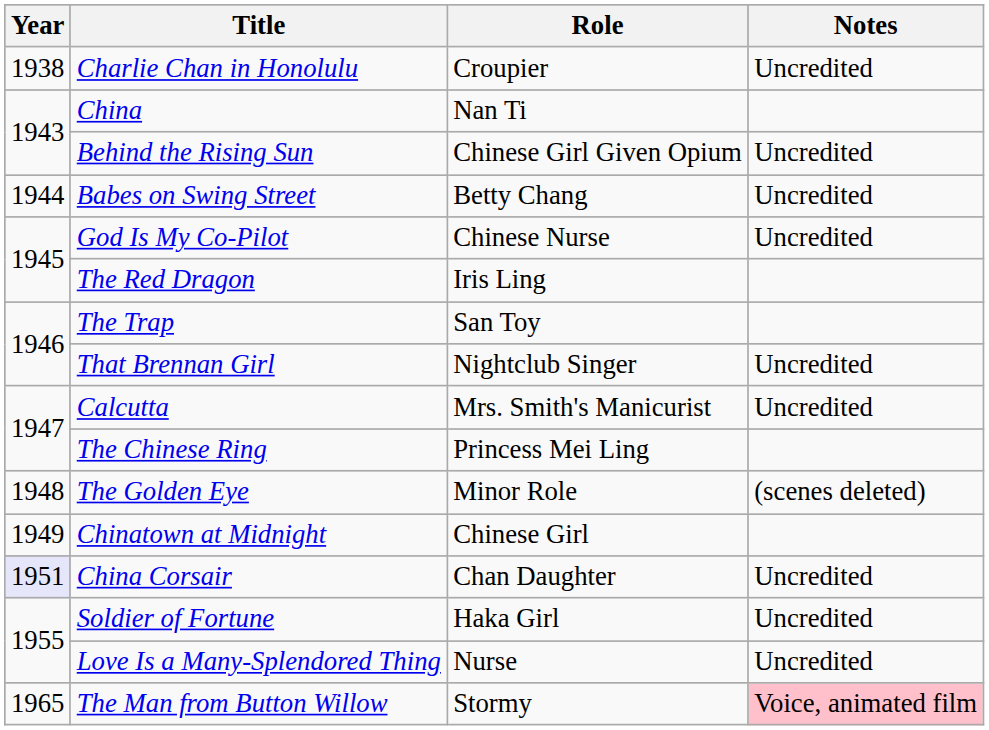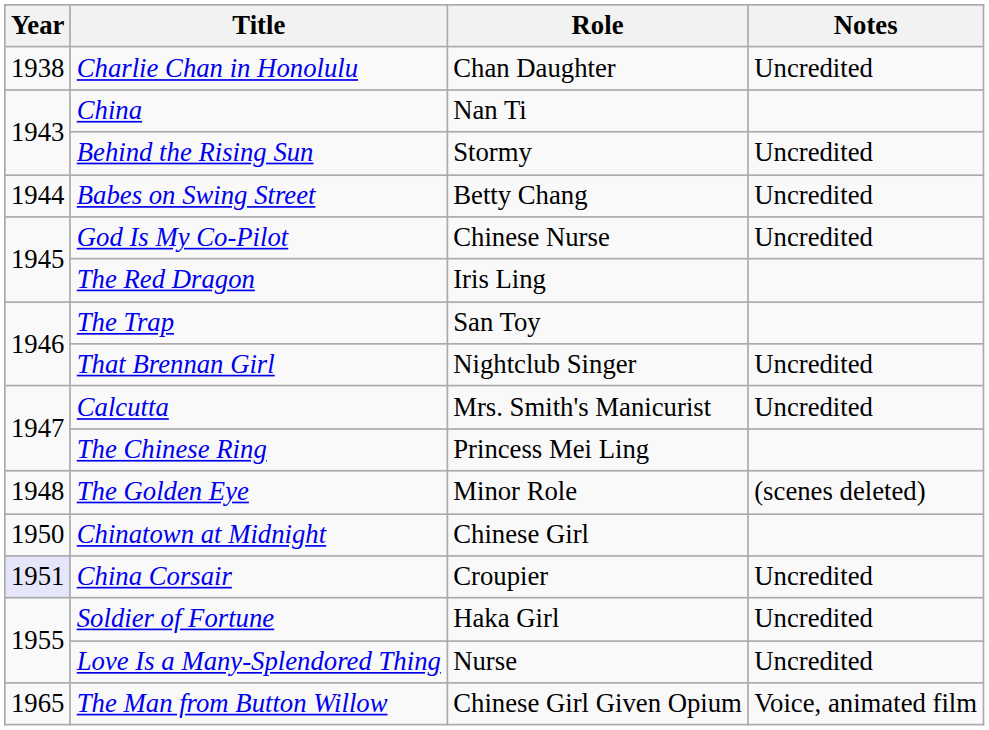 <table class="wikitable">
 <tr>
 <th>Year</th>
 <th>Title</th>
 <th>Role</th>
 <th>Notes</th>
 </tr>
 <tr>
 <td>1938</td>
 <td><em><a href='#'>Charlie Chan in Honolulu</a></em></td>
-<td>Croupier</td>
+<td>Chan Daughter</td>
 <td>Uncredited</td>
 </tr>
 <tr>
 <td rowspan=2>1943</td>
 <td><em><a href='#'>China</a></em></td>
 <td>Nan Ti</td>
 <td></td>
 </tr>
 <tr>
 <td><em><a href='#'>Behind the Rising Sun</a></em></td>
-<td>Chinese Girl Given Opium</td>
+<td>Stormy</td>
 <td>Uncredited</td>
 </tr>
 <tr>
 <td>1944</td>
 <td><em><a href='#'>Babes on Swing Street</a></em></td>
 <td>Betty Chang</td>
 <td>Uncredited</td>
 </tr>
 <tr>
 <td rowspan=2>1945</td>
 <td><em><a href='#'>God Is My Co-Pilot</a></em></td>
 <td>Chinese Nurse</td>
 <td>Uncredited</td>
 </tr>
 <tr>
 <td><em><a href='#'>The Red Dragon</a></em></td>
 <td>Iris Ling</td>
 <td></td>
 </tr>
 <tr>
 <td rowspan=2>1946</td>
 <td><em><a href='#'>The Trap</a></em></td>
 <td>San Toy</td>
 <td></td>
 </tr>
 <tr>
 <td><em><a href='#'>That Brennan Girl</a></em></td>
 <td>Nightclub Singer</td>
 <td>Uncredited</td>
 </tr>
 <tr>
 <td rowspan=2>1947</td>
 <td><em><a href='#'>Calcutta</a></em></td>
 <td>Mrs. Smith's Manicurist</td>
 <td>Uncredited</td>
 </tr>
 <tr>
 <td><em><a href='#'>The Chinese Ring</a></em></td>
 <td>Princess Mei Ling</td>
 <td></td>
 </tr>
 <tr>
 <td>1948</td>
 <td><em><a href='#'>The Golden Eye</a></em></td>
 <td>Minor Role</td>
 <td>(scenes deleted)</td>
 </tr>
 <tr>
-<td>1949</td>
+<td>1950</td>
 <td><em><a href='#'>Chinatown at Midnight</a></em></td>
 <td>Chinese Girl</td>
 <td></td>
 </tr>
 <tr>
 <td style="background: lavender;">1951</td>
 <td><em><a href='#'>China Corsair</a></em></td>
-<td>Chan Daughter</td>
+<td>Croupier</td>
 <td>Uncredited</td>
 </tr>
 <tr>
 <td rowspan=2>1955</td>
 <td><em><a href='#'>Soldier of Fortune</a></em></td>
 <td>Haka Girl</td>
 <td>Uncredited</td>
 </tr>
 <tr>
 <td><em><a href='#'>Love Is a Many-Splendored Thing</a></em></td>
 <td>Nurse</td>
 <td>Uncredited</td>
 </tr>
 <tr>
 <td>1965</td>
 <td><em><a href='#'>The Man from Button Willow</a></em></td>
-<td>Stormy</td>
-<td style="background: pink;">Voice, animated film</td>
+<td>Chinese Girl Given Opium</td>
+<td>Voice, animated film</td>
 </tr>
 </table>
